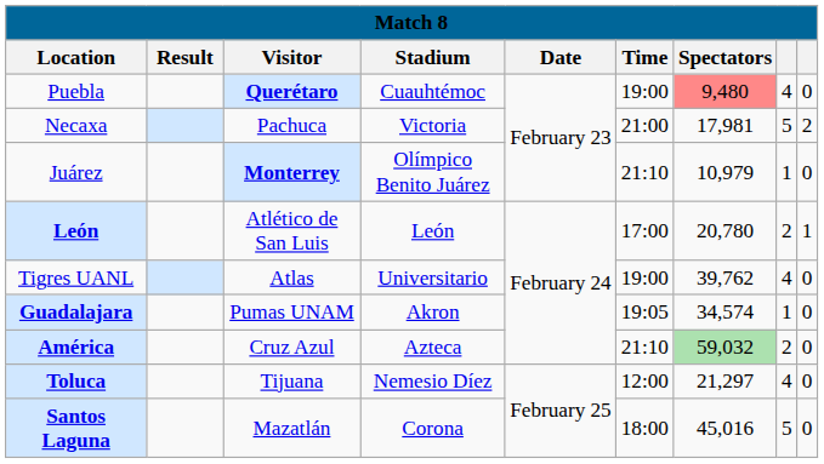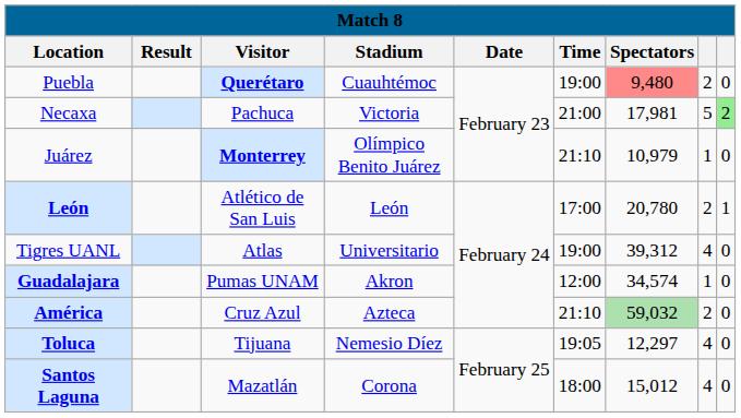 <table class="wikitable mw-collapsible mw-collapsed" style="font-size:95%; text-align: center; width: 95%;">
 <tr>
 <th colspan="9" style=" background: #006699 " width="100%;" align="center"><b>Match 8</b></th>
 </tr>
 <tr>
 <th width="125">Location</th>
 <th width="65">Result</th>
 <th width="125">Visitor</th>
 <th width="130">Stadium</th>
 <th width="100">Date</th>
 <th width="40">Time</th>
 <th width="50">Spectators</th>
 <th width="10"></th>
 <th width="10"></th>
 </tr>
 <tr aling="center">
 <td><a href='#'>Puebla</a></td>
 <td></td>
 <td bgcolor="D0E7FF"><strong><a href='#'>Querétaro</a></strong></td>
 <td><a href='#'>Cuauhtémoc</a></td>
 <td rowspan="3">February 23</td>
 <td>19:00</td>
 <td bgcolor=#FF8888>9,480</td>
-<td>4</td>
+<td>2</td>
 <td>0</td>
 </tr>
 <tr aling="center">
 <td><a href='#'>Necaxa</a></td>
 <td bgcolor="D0E7FF"><strong></strong></td>
 <td><a href='#'>Pachuca</a></td>
 <td><a href='#'>Victoria</a></td>
 <td>21:00</td>
 <td>17,981</td>
 <td>5</td>
-<td>2</td>
+<td style="background: lightgreen;">2</td>
 </tr>
 <tr aling="center">
 <td><a href='#'>Juárez</a></td>
 <td></td>
 <td bgcolor="D0E7FF"><strong><a href='#'>Monterrey</a></strong></td>
 <td><a href='#'>Olímpico Benito Juárez</a></td>
 <td>21:10</td>
 <td>10,979</td>
 <td>1</td>
 <td>0</td>
 </tr>
 <tr aling="center">
 <td bgcolor="D0E7FF"><strong><a href='#'>León</a></strong></td>
 <td></td>
 <td><a href='#'>Atlético de San Luis</a></td>
 <td><a href='#'>León</a></td>
 <td rowspan="4">February 24</td>
 <td>17:00</td>
 <td>20,780</td>
 <td>2</td>
 <td>1</td>
 </tr>
 <tr aling="center">
 <td><a href='#'>Tigres UANL</a></td>
 <td bgcolor="D0E7FF"><strong></strong></td>
 <td><a href='#'>Atlas</a></td>
 <td><a href='#'>Universitario</a></td>
 <td>19:00</td>
-<td>39,762</td>
+<td>39,312</td>
 <td>4</td>
 <td>0</td>
 </tr>
 <tr aling="center">
 <td bgcolor="D0E7FF"><strong><a href='#'>Guadalajara</a></strong></td>
 <td></td>
 <td><a href='#'>Pumas UNAM</a></td>
 <td><a href='#'>Akron</a></td>
-<td>19:05</td>
+<td>12:00</td>
 <td>34,574</td>
 <td>1</td>
 <td>0</td>
 </tr>
 <tr aling="center">
 <td bgcolor="D0E7FF"><strong><a href='#'>América</a></strong></td>
 <td></td>
 <td><a href='#'>Cruz Azul</a></td>
 <td><a href='#'>Azteca</a></td>
 <td>21:10</td>
 <td bgcolor=#ACE1AF>59,032</td>
 <td>2</td>
 <td>0</td>
 </tr>
 <tr aling="center">
 <td bgcolor="D0E7FF"><strong><a href='#'>Toluca</a></strong></td>
 <td></td>
 <td><a href='#'>Tijuana</a></td>
 <td><a href='#'>Nemesio Díez</a></td>
 <td rowspan="2">February 25</td>
-<td>12:00</td>
-<td>21,297</td>
+<td>19:05</td>
+<td>12,297</td>
 <td>4</td>
 <td>0</td>
 </tr>
 <tr aling="center">
 <td bgcolor="D0E7FF"><strong><a href='#'>Santos Laguna</a></strong></td>
 <td></td>
 <td><a href='#'>Mazatlán</a></td>
 <td><a href='#'>Corona</a></td>
 <td>18:00</td>
-<td>45,016</td>
-<td>5</td>
+<td>15,012</td>
+<td>4</td>
 <td>0</td>
 </tr>
 </table>
